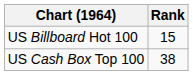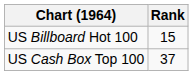 <table class="wikitable">
 <tr>
 <th align="left">Chart (1964)</th>
 <th style="text-align:center;">Rank</th>
 </tr>
 <tr>
 <td>US <em>Billboard</em> Hot 100</td>
 <td style="text-align:center;">15</td>
 </tr>
 <tr>
 <td>US <em>Cash Box</em> Top 100</td>
-<td style="text-align:center;">38</td>
+<td style="text-align:center;">37</td>
 </tr>
 </table>
